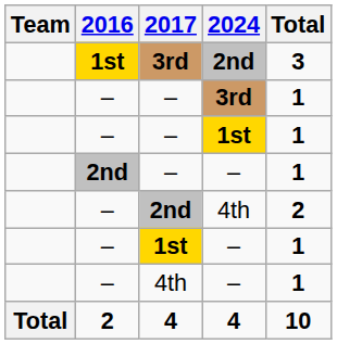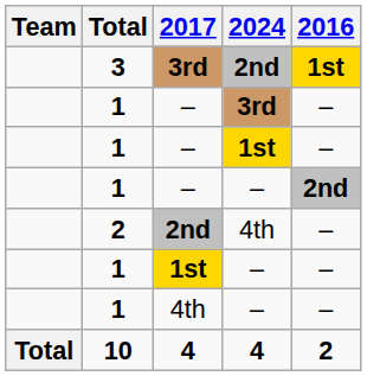 <table class=wikitable style="text-align:center; font-size:90%">
 <tr>
 <th>Team</th>
-<th><a href='#'>2016</a></th>
+<th>Total</th>
 <th><a href='#'>2017</a></th>
 <th><a href='#'>2024</a></th>
-<th>Total</th>
+<th><a href='#'>2016</a></th>
 </tr>
 <tr>
 <td align=left></td>
-<td bgcolor=gold><strong>1st</strong></td>
+<td><strong>3</strong></td>
 <td bgcolor=#cc9966><strong>3rd</strong></td>
 <td bgcolor=silver><strong>2nd</strong></td>
-<td><strong>3</strong></td>
+<td bgcolor=gold><strong>1st</strong></td>
 </tr>
 <tr>
 <td align=left></td>
-<td>–</td>
+<td><strong>1</strong></td>
 <td>–</td>
 <td bgcolor=#cc9966><strong>3rd</strong></td>
-<td><strong>1</strong></td>
+<td>–</td>
 </tr>
 <tr>
 <td align=left></td>
-<td>–</td>
+<td><strong>1</strong></td>
 <td>–</td>
 <td bgcolor=gold><strong>1st</strong></td>
-<td><strong>1</strong></td>
+<td>–</td>
 </tr>
 <tr>
 <td align=left></td>
-<td bgcolor=silver><strong>2nd</strong></td>
+<td><strong>1</strong></td>
 <td>–</td>
 <td>–</td>
-<td><strong>1</strong></td>
+<td bgcolor=silver><strong>2nd</strong></td>
 </tr>
 <tr>
 <td align=left></td>
-<td>–</td>
+<td><strong>2</strong></td>
 <td bgcolor=silver><strong>2nd</strong></td>
 <td>4th</td>
-<td><strong>2</strong></td>
+<td>–</td>
 </tr>
 <tr>
 <td align=left></td>
-<td>–</td>
+<td><strong>1</strong></td>
 <td bgcolor=gold><strong>1st</strong></td>
 <td>–</td>
-<td><strong>1</strong></td>
+<td>–</td>
 </tr>
 <tr>
 <td align=left></td>
-<td>–</td>
+<td><strong>1</strong></td>
 <td>4th</td>
 <td>–</td>
-<td><strong>1</strong></td>
+<td>–</td>
 </tr>
 <tr>
 <th>Total</th>
-<td><strong>2</strong></td>
+<td><strong>10</strong></td>
 <td><strong>4</strong></td>
 <td><strong>4</strong></td>
-<td><strong>10</strong></td>
+<td><strong>2</strong></td>
 </tr>
 </table>
